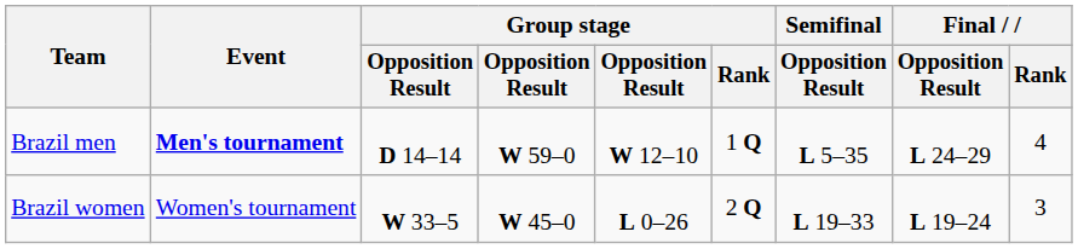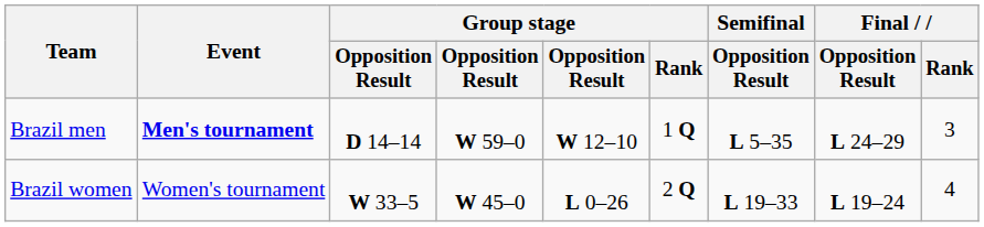 <table class=wikitable style=font-size:90%;text-align:center>
 <tr>
 <th rowspan=2>Team</th>
 <th rowspan=2>Event</th>
 <th colspan=4>Group stage</th>
 <th>Semifinal</th>
 <th colspan=2>Final /  / </th>
 </tr>
 <tr style=font-size:95%>
 <th>Opposition<br>Result</th>
 <th>Opposition<br>Result</th>
 <th>Opposition<br>Result</th>
 <th>Rank</th>
 <th>Opposition<br>Result</th>
 <th>Opposition<br>Result</th>
 <th>Rank</th>
 </tr>
 <tr>
 <td align=left><a href='#'>Brazil men</a></td>
 <td align=left><strong><a href='#'>Men's tournament</a></strong></td>
 <td><br><strong>D</strong> 14–14</td>
 <td><br><strong>W</strong> 59–0</td>
 <td><br><strong>W</strong> 12–10</td>
 <td>1 <strong>Q</strong></td>
 <td><br> <strong>L</strong> 5–35</td>
 <td><br> <strong>L</strong> 24–29</td>
-<td>4</td>
+<td>3</td>
 </tr>
 <tr>
 <td align=left><a href='#'>Brazil women</a></td>
 <td align=left><a href='#'>Women's tournament</a></td>
 <td><br><strong>W</strong> 33–5</td>
 <td><br><strong>W</strong> 45–0</td>
 <td><br><strong>L</strong> 0–26</td>
 <td>2 <strong>Q</strong></td>
 <td><br> <strong>L</strong> 19–33</td>
 <td><br> <strong>L</strong> 19–24</td>
-<td>3</td>
+<td>4</td>
 </tr>
 </table>
